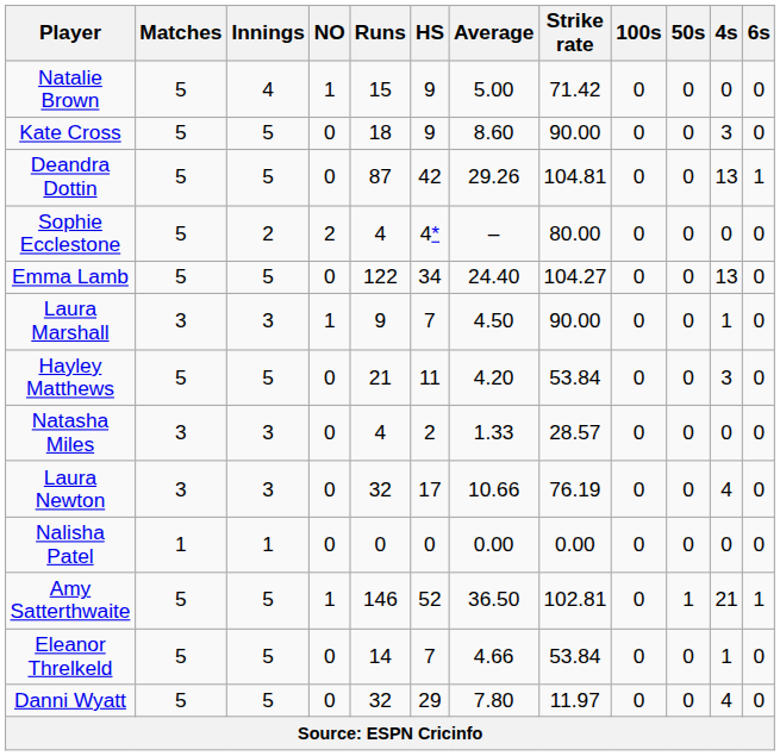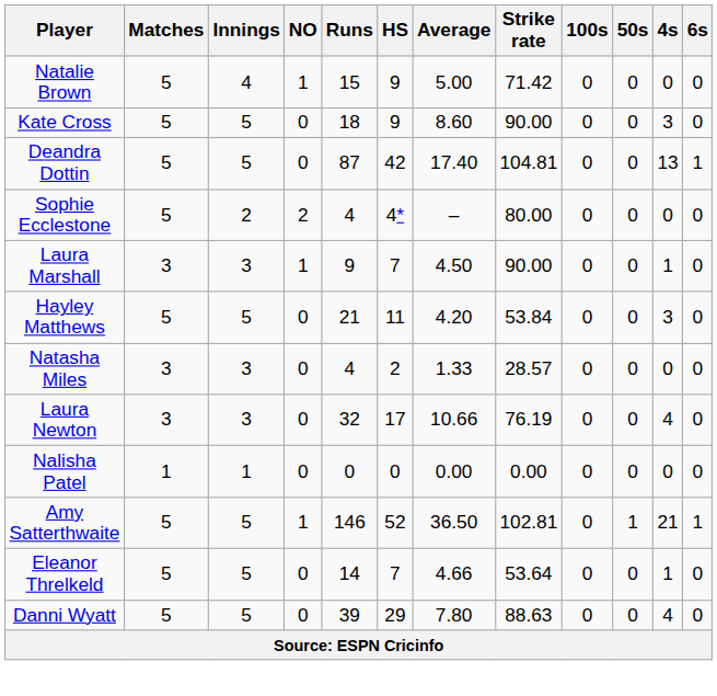 <table class="wikitable" style="text-align:center; width:55%;">
 <tr>
 <th>Player</th>
 <th>Matches</th>
 <th>Innings</th>
 <th>NO</th>
 <th>Runs</th>
 <th>HS</th>
 <th>Average</th>
 <th>Strike rate</th>
 <th>100s</th>
 <th>50s</th>
 <th>4s</th>
 <th>6s</th>
 </tr>
 <tr>
 <td><a href='#'>Natalie Brown</a></td>
 <td>5</td>
 <td>4</td>
 <td>1</td>
 <td>15</td>
 <td>9</td>
 <td>5.00</td>
 <td>71.42</td>
 <td>0</td>
 <td>0</td>
 <td>0</td>
 <td>0</td>
 </tr>
 <tr>
 <td><a href='#'>Kate Cross</a></td>
 <td>5</td>
 <td>5</td>
 <td>0</td>
 <td>18</td>
 <td>9</td>
 <td>8.60</td>
 <td>90.00</td>
 <td>0</td>
 <td>0</td>
 <td>3</td>
 <td>0</td>
 </tr>
 <tr>
 <td><a href='#'>Deandra Dottin</a></td>
 <td>5</td>
 <td>5</td>
 <td>0</td>
 <td>87</td>
 <td>42</td>
-<td>29.26</td>
+<td>17.40</td>
 <td>104.81</td>
 <td>0</td>
 <td>0</td>
 <td>13</td>
 <td>1</td>
 </tr>
 <tr>
 <td><a href='#'>Sophie Ecclestone</a></td>
 <td>5</td>
 <td>2</td>
 <td>2</td>
 <td>4</td>
 <td>4<a href='#'>*</a></td>
 <td>–</td>
 <td>80.00</td>
 <td>0</td>
 <td>0</td>
 <td>0</td>
-<td>0</td>
-</tr>
-<tr>
-<td><a href='#'>Emma Lamb</a></td>
-<td>5</td>
-<td>5</td>
-<td>0</td>
-<td>122</td>
-<td>34</td>
-<td>24.40</td>
-<td>104.27</td>
-<td>0</td>
-<td>0</td>
-<td>13</td>
 <td>0</td>
 </tr>
 <tr>
 <td><a href='#'>Laura Marshall</a></td>
 <td>3</td>
 <td>3</td>
 <td>1</td>
 <td>9</td>
 <td>7</td>
 <td>4.50</td>
 <td>90.00</td>
 <td>0</td>
 <td>0</td>
 <td>1</td>
 <td>0</td>
 </tr>
 <tr>
 <td><a href='#'>Hayley Matthews</a></td>
 <td>5</td>
 <td>5</td>
 <td>0</td>
 <td>21</td>
 <td>11</td>
 <td>4.20</td>
 <td>53.84</td>
 <td>0</td>
 <td>0</td>
 <td>3</td>
 <td>0</td>
 </tr>
 <tr>
 <td><a href='#'>Natasha Miles</a></td>
 <td>3</td>
 <td>3</td>
 <td>0</td>
 <td>4</td>
 <td>2</td>
 <td>1.33</td>
 <td>28.57</td>
 <td>0</td>
 <td>0</td>
 <td>0</td>
 <td>0</td>
 </tr>
 <tr>
 <td><a href='#'>Laura Newton</a></td>
 <td>3</td>
 <td>3</td>
 <td>0</td>
 <td>32</td>
 <td>17</td>
 <td>10.66</td>
 <td>76.19</td>
 <td>0</td>
 <td>0</td>
 <td>4</td>
 <td>0</td>
 </tr>
 <tr>
 <td><a href='#'>Nalisha Patel</a></td>
 <td>1</td>
 <td>1</td>
 <td>0</td>
 <td>0</td>
 <td>0</td>
 <td>0.00</td>
 <td>0.00</td>
 <td>0</td>
 <td>0</td>
 <td>0</td>
 <td>0</td>
 </tr>
 <tr>
 <td><a href='#'>Amy Satterthwaite</a></td>
 <td>5</td>
 <td>5</td>
 <td>1</td>
 <td>146</td>
 <td>52</td>
 <td>36.50</td>
 <td>102.81</td>
 <td>0</td>
 <td>1</td>
 <td>21</td>
 <td>1</td>
 </tr>
 <tr>
 <td><a href='#'>Eleanor Threlkeld</a></td>
 <td>5</td>
 <td>5</td>
 <td>0</td>
 <td>14</td>
 <td>7</td>
 <td>4.66</td>
-<td>53.84</td>
+<td>53.64</td>
 <td>0</td>
 <td>0</td>
 <td>1</td>
 <td>0</td>
 </tr>
 <tr>
 <td><a href='#'>Danni Wyatt</a></td>
 <td>5</td>
 <td>5</td>
 <td>0</td>
-<td>32</td>
+<td>39</td>
 <td>29</td>
 <td>7.80</td>
-<td>11.97</td>
+<td>88.63</td>
 <td>0</td>
 <td>0</td>
 <td>4</td>
 <td>0</td>
 </tr>
 <tr>
 <th colspan="12"><small>Source: ESPN Cricinfo </small></th>
 </tr>
 </table>
